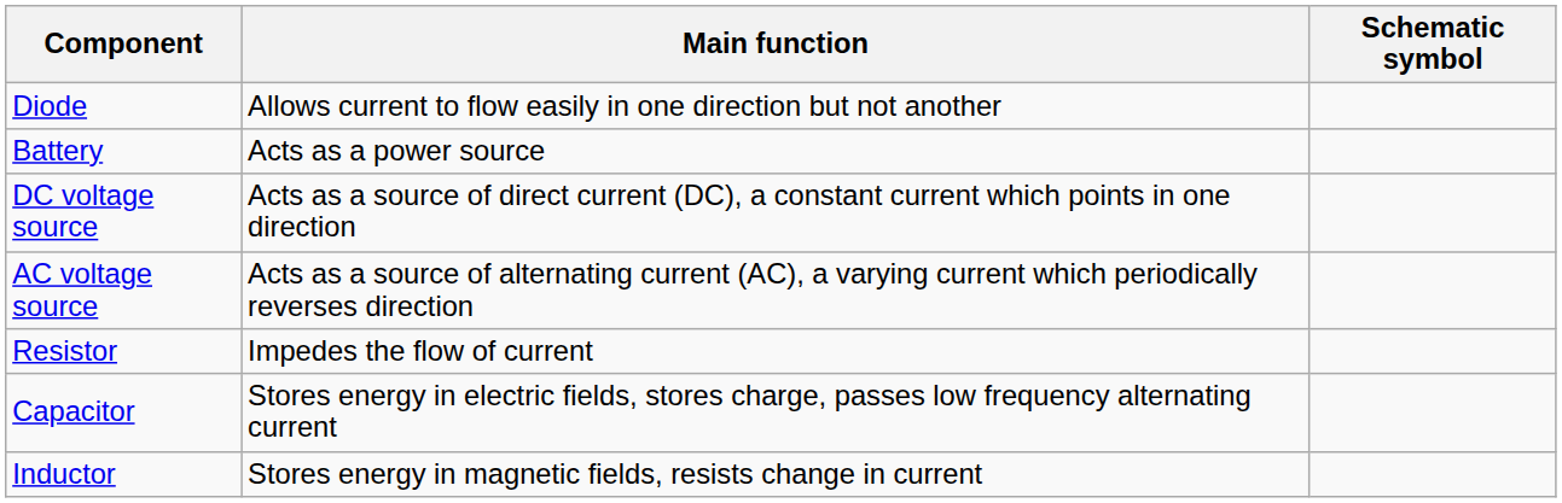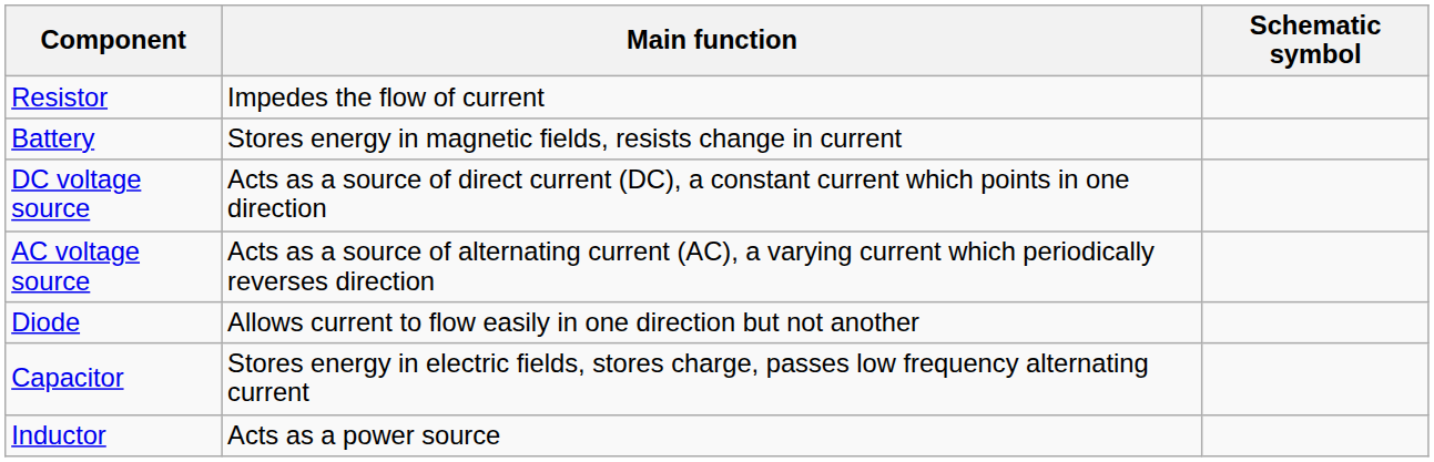 <table class="wikitable">
 <tr>
 <th>Component</th>
 <th>Main function</th>
 <th>Schematic symbol</th>
 </tr>
 <tr>
-<td><a href='#'>Diode</a></td>
-<td>Allows current to flow easily in one direction but not another</td>
+<td><a href='#'>Resistor</a></td>
+<td>Impedes the flow of current</td>
 <td></td>
 </tr>
 <tr>
 <td><a href='#'>Battery</a></td>
-<td>Acts as a power source</td>
+<td>Stores energy in magnetic fields, resists change in current</td>
 <td></td>
 </tr>
 <tr>
 <td><a href='#'>DC voltage source</a></td>
 <td>Acts as a source of direct current (DC), a constant current which points in one direction</td>
 <td></td>
 </tr>
 <tr>
 <td><a href='#'>AC voltage source</a></td>
 <td>Acts as a source of alternating current (AC), a varying current which periodically reverses direction</td>
 <td></td>
 </tr>
 <tr>
-<td><a href='#'>Resistor</a></td>
-<td>Impedes the flow of current</td>
+<td><a href='#'>Diode</a></td>
+<td>Allows current to flow easily in one direction but not another</td>
 <td></td>
 </tr>
 <tr>
 <td><a href='#'>Capacitor</a></td>
 <td>Stores energy in electric fields, stores charge, passes low frequency alternating current</td>
 <td></td>
 </tr>
 <tr>
 <td><a href='#'>Inductor</a></td>
-<td>Stores energy in magnetic fields, resists change in current</td>
+<td>Acts as a power source</td>
 <td></td>
 </tr>
 </table>
